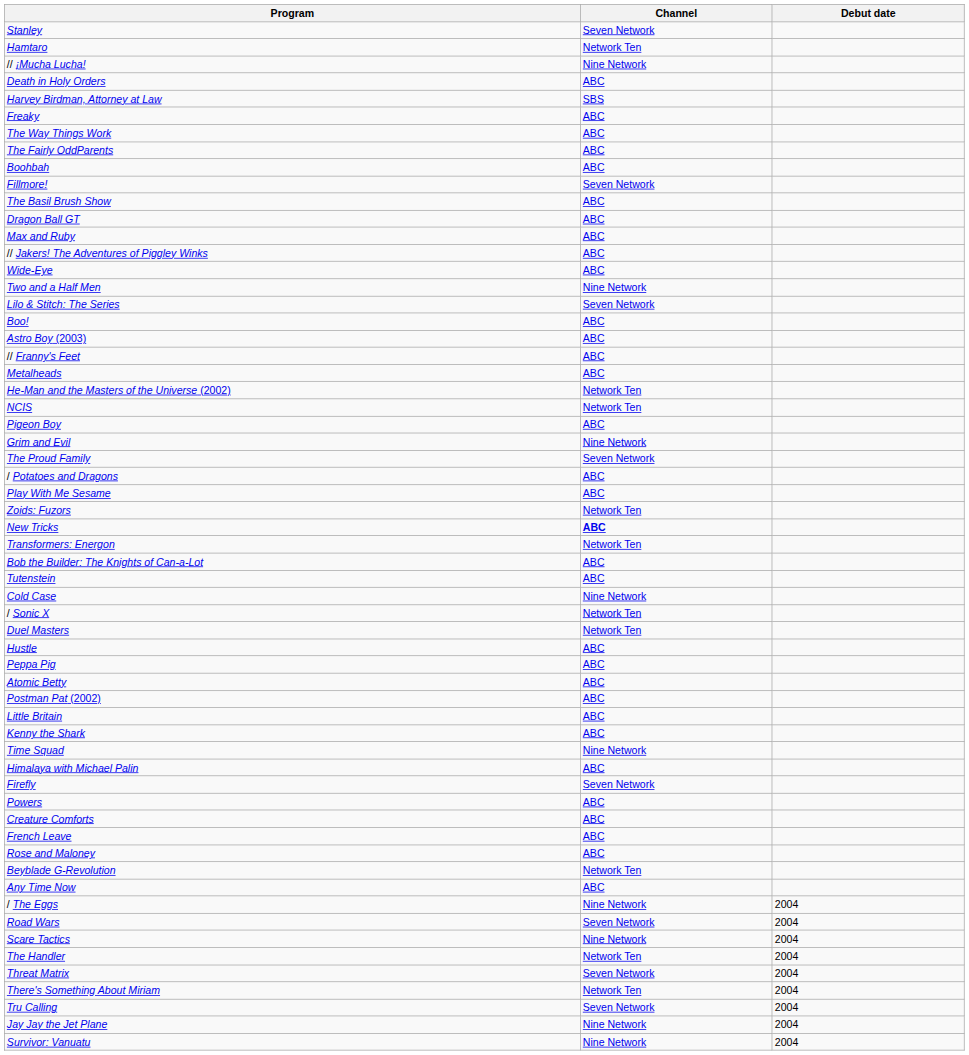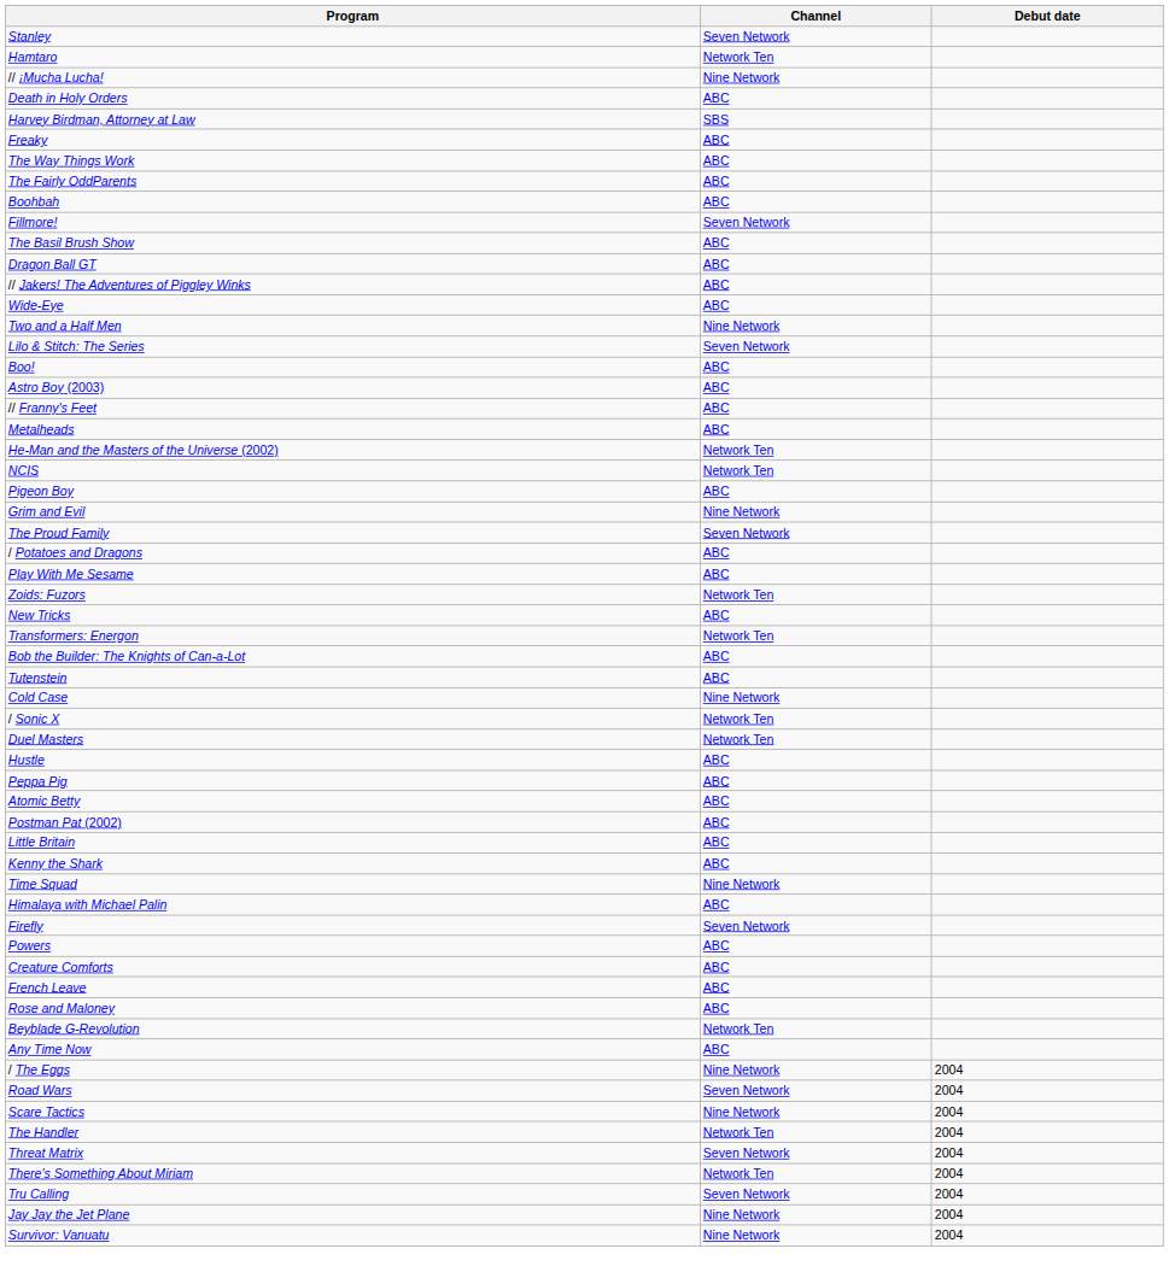 <table class="wikitable sortable" width="100%" style="font-size:87%;">
 <tr bgcolor="#efefef">
 <th width=60%>Program</th>
 <th width=20%>Channel</th>
 <th width=20%>Debut date</th>
 </tr>
 <tr>
 <td> <em><a href='#'>Stanley</a></em></td>
 <td><a href='#'>Seven Network</a></td>
 <td></td>
 </tr>
 <tr>
 <td> <em><a href='#'>Hamtaro</a></em></td>
 <td><a href='#'>Network Ten</a></td>
 <td></td>
 </tr>
 <tr>
 <td>// <em><a href='#'>¡Mucha Lucha!</a></em></td>
 <td><a href='#'>Nine Network</a></td>
 <td></td>
 </tr>
 <tr>
 <td> <em><a href='#'>Death in Holy Orders</a></em></td>
 <td><a href='#'>ABC</a></td>
 <td></td>
 </tr>
 <tr>
 <td> <em><a href='#'>Harvey Birdman, Attorney at Law</a></em></td>
 <td><a href='#'>SBS</a></td>
 <td></td>
 </tr>
 <tr>
 <td> <em><a href='#'>Freaky</a></em></td>
 <td><a href='#'>ABC</a></td>
 <td></td>
 </tr>
 <tr>
 <td> <em><a href='#'>The Way Things Work</a></em></td>
 <td><a href='#'>ABC</a></td>
 <td></td>
 </tr>
 <tr>
 <td> <em><a href='#'>The Fairly OddParents</a></em></td>
 <td><a href='#'>ABC</a></td>
 <td></td>
 </tr>
 <tr>
 <td> <em><a href='#'>Boohbah</a></em></td>
 <td><a href='#'>ABC</a></td>
 <td></td>
 </tr>
 <tr>
 <td> <em><a href='#'>Fillmore!</a></em></td>
 <td><a href='#'>Seven Network</a></td>
 <td></td>
 </tr>
 <tr>
 <td> <em><a href='#'>The Basil Brush Show</a></em></td>
 <td><a href='#'>ABC</a></td>
 <td></td>
 </tr>
 <tr>
 <td> <em><a href='#'>Dragon Ball GT</a></em></td>
-<td><a href='#'>ABC</a></td>
-<td></td>
-</tr>
-<tr>
-<td> <em><a href='#'>Max and Ruby</a></em></td>
 <td><a href='#'>ABC</a></td>
 <td></td>
 </tr>
 <tr>
 <td>// <em><a href='#'>Jakers! The Adventures of Piggley Winks</a></em></td>
 <td><a href='#'>ABC</a></td>
 <td></td>
 </tr>
 <tr>
 <td> <em><a href='#'>Wide-Eye</a></em></td>
 <td><a href='#'>ABC</a></td>
 <td></td>
 </tr>
 <tr>
 <td> <em><a href='#'>Two and a Half Men</a></em></td>
 <td><a href='#'>Nine Network</a></td>
 <td></td>
 </tr>
 <tr>
 <td> <em><a href='#'>Lilo & Stitch: The Series</a></em></td>
 <td><a href='#'>Seven Network</a></td>
 <td></td>
 </tr>
 <tr>
 <td> <em><a href='#'>Boo!</a></em></td>
 <td><a href='#'>ABC</a></td>
 <td></td>
 </tr>
 <tr>
 <td> <a href='#'><em>Astro Boy</em> (2003)</a></td>
 <td><a href='#'>ABC</a></td>
 <td></td>
 </tr>
 <tr>
 <td>// <em><a href='#'>Franny's Feet</a></em></td>
 <td><a href='#'>ABC</a></td>
 <td></td>
 </tr>
 <tr>
 <td> <em><a href='#'>Metalheads</a></em></td>
 <td><a href='#'>ABC</a></td>
 <td></td>
 </tr>
 <tr>
 <td> <a href='#'><em>He-Man and the Masters of the Universe</em> (2002)</a></td>
 <td><a href='#'>Network Ten</a></td>
 <td></td>
 </tr>
 <tr>
 <td> <em><a href='#'>NCIS</a></em></td>
 <td><a href='#'>Network Ten</a></td>
 <td></td>
 </tr>
 <tr>
 <td> <em><a href='#'>Pigeon Boy</a></em></td>
 <td><a href='#'>ABC</a></td>
 <td></td>
 </tr>
 <tr>
 <td> <em><a href='#'>Grim and Evil</a></em></td>
 <td><a href='#'>Nine Network</a></td>
 <td></td>
 </tr>
 <tr>
 <td> <em><a href='#'>The Proud Family</a></em></td>
 <td><a href='#'>Seven Network</a></td>
 <td></td>
 </tr>
 <tr>
 <td>/ <em><a href='#'>Potatoes and Dragons</a></em></td>
 <td><a href='#'>ABC</a></td>
 <td></td>
 </tr>
 <tr>
 <td> <em><a href='#'>Play With Me Sesame</a></em></td>
 <td><a href='#'>ABC</a></td>
 <td></td>
 </tr>
 <tr>
 <td> <em><a href='#'>Zoids: Fuzors</a></em></td>
 <td><a href='#'>Network Ten</a></td>
 <td></td>
 </tr>
 <tr>
 <td> <em><a href='#'>New Tricks</a></em></td>
-<td><strong><a href='#'>ABC</a></strong></td>
+<td><a href='#'>ABC</a></td>
 <td></td>
 </tr>
 <tr>
 <td> <em><a href='#'>Transformers: Energon</a></em></td>
 <td><a href='#'>Network Ten</a></td>
 <td></td>
 </tr>
 <tr>
 <td> <em><a href='#'>Bob the Builder: The Knights of Can-a-Lot</a></em></td>
 <td><a href='#'>ABC</a></td>
 <td></td>
 </tr>
 <tr>
 <td> <em><a href='#'>Tutenstein</a></em></td>
 <td><a href='#'>ABC</a></td>
 <td></td>
 </tr>
 <tr>
 <td> <em><a href='#'>Cold Case</a></em></td>
 <td><a href='#'>Nine Network</a></td>
 <td></td>
 </tr>
 <tr>
 <td>/ <em><a href='#'>Sonic X</a></em></td>
 <td><a href='#'>Network Ten</a></td>
 <td></td>
 </tr>
 <tr>
 <td> <em><a href='#'>Duel Masters</a></em></td>
 <td><a href='#'>Network Ten</a></td>
 <td></td>
 </tr>
 <tr>
 <td> <em><a href='#'>Hustle</a></em></td>
 <td><a href='#'>ABC</a></td>
 <td></td>
 </tr>
 <tr>
 <td> <em><a href='#'>Peppa Pig</a></em></td>
 <td><a href='#'>ABC</a></td>
 <td></td>
 </tr>
 <tr>
 <td> <em><a href='#'>Atomic Betty</a></em></td>
 <td><a href='#'>ABC</a></td>
 <td></td>
 </tr>
 <tr>
 <td> <a href='#'><em>Postman Pat</em> (2002)</a></td>
 <td><a href='#'>ABC</a></td>
 <td></td>
 </tr>
 <tr>
 <td> <em><a href='#'>Little Britain</a></em></td>
 <td><a href='#'>ABC</a></td>
 <td></td>
 </tr>
 <tr>
 <td> <em><a href='#'>Kenny the Shark</a></em></td>
 <td><a href='#'>ABC</a></td>
 <td></td>
 </tr>
 <tr>
 <td> <em><a href='#'>Time Squad</a></em></td>
 <td><a href='#'>Nine Network</a></td>
 <td></td>
 </tr>
 <tr>
 <td> <em><a href='#'>Himalaya with Michael Palin</a></em></td>
 <td><a href='#'>ABC</a></td>
 <td></td>
 </tr>
 <tr>
 <td> <em><a href='#'>Firefly</a></em></td>
 <td><a href='#'>Seven Network</a></td>
 <td></td>
 </tr>
 <tr>
 <td> <em><a href='#'>Powers</a></em></td>
 <td><a href='#'>ABC</a></td>
 <td></td>
 </tr>
 <tr>
 <td> <em><a href='#'>Creature Comforts</a></em></td>
 <td><a href='#'>ABC</a></td>
 <td></td>
 </tr>
 <tr>
 <td> <em><a href='#'>French Leave</a></em></td>
 <td><a href='#'>ABC</a></td>
 <td></td>
 </tr>
 <tr>
 <td> <em><a href='#'>Rose and Maloney</a></em></td>
 <td><a href='#'>ABC</a></td>
 <td></td>
 </tr>
 <tr>
 <td> <em><a href='#'>Beyblade G-Revolution</a></em></td>
 <td><a href='#'>Network Ten</a></td>
 <td></td>
 </tr>
 <tr>
 <td> <em><a href='#'>Any Time Now</a></em></td>
 <td><a href='#'>ABC</a></td>
 <td></td>
 </tr>
 <tr>
 <td>/ <em><a href='#'>The Eggs</a></em></td>
 <td><a href='#'>Nine Network</a></td>
 <td>2004</td>
 </tr>
 <tr>
 <td> <em><a href='#'>Road Wars</a></em></td>
 <td><a href='#'>Seven Network</a></td>
 <td>2004</td>
 </tr>
 <tr>
 <td> <em><a href='#'>Scare Tactics</a></em></td>
 <td><a href='#'>Nine Network</a></td>
 <td>2004</td>
 </tr>
 <tr>
 <td> <em><a href='#'>The Handler</a></em></td>
 <td><a href='#'>Network Ten</a></td>
 <td>2004</td>
 </tr>
 <tr>
 <td> <em><a href='#'>Threat Matrix</a></em></td>
 <td><a href='#'>Seven Network</a></td>
 <td>2004</td>
 </tr>
 <tr>
 <td> <em><a href='#'>There's Something About Miriam</a></em></td>
 <td><a href='#'>Network Ten</a></td>
 <td>2004</td>
 </tr>
 <tr>
 <td> <em><a href='#'>Tru Calling</a></em></td>
 <td><a href='#'>Seven Network</a></td>
 <td>2004</td>
 </tr>
 <tr>
 <td> <em><a href='#'>Jay Jay the Jet Plane</a></em></td>
 <td><a href='#'>Nine Network</a></td>
 <td>2004</td>
 </tr>
 <tr>
 <td> <em><a href='#'>Survivor: Vanuatu</a></em></td>
 <td><a href='#'>Nine Network</a></td>
 <td>2004</td>
 </tr>
 </table>
